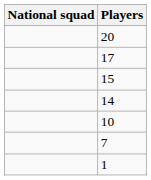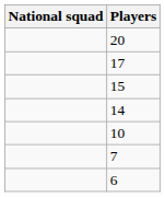 <table class="wikitable sortable">
 <tr>
 <th>National squad</th>
 <th>Players</th>
 </tr>
 <tr>
 <td></td>
 <td>20</td>
 </tr>
 <tr>
 <td></td>
 <td>17</td>
 </tr>
 <tr>
 <td></td>
 <td>15</td>
 </tr>
 <tr>
 <td></td>
 <td>14</td>
 </tr>
 <tr>
 <td></td>
 <td>10</td>
 </tr>
 <tr>
 <td></td>
 <td>7</td>
 </tr>
 <tr>
 <td></td>
-<td>1</td>
+<td>6</td>
 </tr>
 </table>
